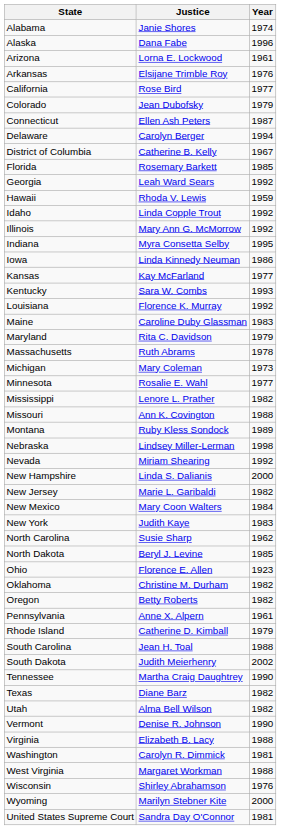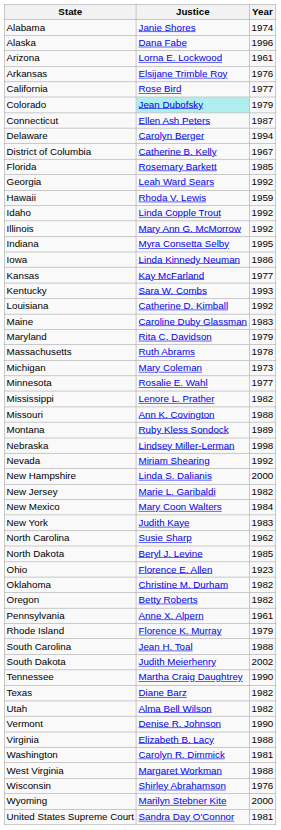 <table class="wikitable sortable">
 <tr>
 <th>State</th>
 <th>Justice</th>
 <th>Year</th>
 </tr>
 <tr>
 <td>Alabama</td>
 <td><a href='#'>Janie Shores</a></td>
 <td>1974</td>
 </tr>
 <tr>
 <td>Alaska</td>
 <td><a href='#'>Dana Fabe</a></td>
 <td>1996</td>
 </tr>
 <tr>
 <td>Arizona</td>
 <td><a href='#'>Lorna E. Lockwood</a></td>
 <td>1961</td>
 </tr>
 <tr>
 <td>Arkansas</td>
 <td><a href='#'>Elsijane Trimble Roy</a></td>
 <td>1976</td>
 </tr>
 <tr>
 <td>California</td>
 <td><a href='#'>Rose Bird</a></td>
 <td>1977</td>
 </tr>
 <tr>
 <td>Colorado</td>
-<td><a href='#'>Jean Dubofsky</a></td>
+<td style="background: paleturquoise;"><a href='#'>Jean Dubofsky</a></td>
 <td>1979</td>
 </tr>
 <tr>
 <td>Connecticut</td>
 <td><a href='#'>Ellen Ash Peters</a></td>
 <td>1987</td>
 </tr>
 <tr>
 <td>Delaware</td>
 <td><a href='#'>Carolyn Berger</a></td>
 <td>1994</td>
 </tr>
 <tr>
 <td>District of Columbia</td>
 <td><a href='#'>Catherine B. Kelly</a></td>
 <td>1967</td>
 </tr>
 <tr>
 <td>Florida</td>
 <td><a href='#'>Rosemary Barkett</a></td>
 <td>1985</td>
 </tr>
 <tr>
 <td>Georgia</td>
 <td><a href='#'>Leah Ward Sears</a></td>
 <td>1992</td>
 </tr>
 <tr>
 <td>Hawaii</td>
 <td><a href='#'>Rhoda V. Lewis</a></td>
 <td>1959</td>
 </tr>
 <tr>
 <td>Idaho</td>
 <td><a href='#'>Linda Copple Trout</a></td>
 <td>1992</td>
 </tr>
 <tr>
 <td>Illinois</td>
 <td><a href='#'>Mary Ann G. McMorrow</a></td>
 <td>1992</td>
 </tr>
 <tr>
 <td>Indiana</td>
 <td><a href='#'>Myra Consetta Selby</a></td>
 <td>1995</td>
 </tr>
 <tr>
 <td>Iowa</td>
 <td><a href='#'>Linda Kinnedy Neuman</a></td>
 <td>1986</td>
 </tr>
 <tr>
 <td>Kansas</td>
 <td><a href='#'>Kay McFarland</a></td>
 <td>1977</td>
 </tr>
 <tr>
 <td>Kentucky</td>
 <td><a href='#'>Sara W. Combs</a></td>
 <td>1993</td>
 </tr>
 <tr>
 <td>Louisiana</td>
-<td><a href='#'>Florence K. Murray</a></td>
+<td><a href='#'>Catherine D. Kimball</a></td>
 <td>1992</td>
 </tr>
 <tr>
 <td>Maine</td>
 <td><a href='#'>Caroline Duby Glassman</a></td>
 <td>1983</td>
 </tr>
 <tr>
 <td>Maryland</td>
 <td><a href='#'>Rita C. Davidson</a></td>
 <td>1979</td>
 </tr>
 <tr>
 <td>Massachusetts</td>
 <td><a href='#'>Ruth Abrams</a></td>
 <td>1978</td>
 </tr>
 <tr>
 <td>Michigan</td>
 <td><a href='#'>Mary Coleman</a></td>
 <td>1973</td>
 </tr>
 <tr>
 <td>Minnesota</td>
 <td><a href='#'>Rosalie E. Wahl</a></td>
 <td>1977</td>
 </tr>
 <tr>
 <td>Mississippi</td>
 <td><a href='#'>Lenore L. Prather</a></td>
 <td>1982</td>
 </tr>
 <tr>
 <td>Missouri</td>
 <td><a href='#'>Ann K. Covington</a></td>
 <td>1988</td>
 </tr>
 <tr>
 <td>Montana</td>
 <td><a href='#'>Ruby Kless Sondock</a></td>
 <td>1989</td>
 </tr>
 <tr>
 <td>Nebraska</td>
 <td><a href='#'>Lindsey Miller-Lerman</a></td>
 <td>1998</td>
 </tr>
 <tr>
 <td>Nevada</td>
 <td><a href='#'>Miriam Shearing</a></td>
 <td>1992</td>
 </tr>
 <tr>
 <td>New Hampshire</td>
 <td><a href='#'>Linda S. Dalianis</a></td>
 <td>2000</td>
 </tr>
 <tr>
 <td>New Jersey</td>
 <td><a href='#'>Marie L. Garibaldi</a></td>
 <td>1982</td>
 </tr>
 <tr>
 <td>New Mexico</td>
 <td><a href='#'>Mary Coon Walters</a></td>
 <td>1984</td>
 </tr>
 <tr>
 <td>New York</td>
 <td><a href='#'>Judith Kaye</a></td>
 <td>1983</td>
 </tr>
 <tr>
 <td>North Carolina</td>
 <td><a href='#'>Susie Sharp</a></td>
 <td>1962</td>
 </tr>
 <tr>
 <td>North Dakota</td>
 <td><a href='#'>Beryl J. Levine</a></td>
 <td>1985</td>
 </tr>
 <tr>
 <td>Ohio</td>
 <td><a href='#'>Florence E. Allen</a></td>
 <td>1923</td>
 </tr>
 <tr>
 <td>Oklahoma</td>
 <td><a href='#'>Christine M. Durham</a></td>
 <td>1982</td>
 </tr>
 <tr>
 <td>Oregon</td>
 <td><a href='#'>Betty Roberts</a></td>
 <td>1982</td>
 </tr>
 <tr>
 <td>Pennsylvania</td>
 <td><a href='#'>Anne X. Alpern</a></td>
 <td>1961</td>
 </tr>
 <tr>
 <td>Rhode Island</td>
-<td><a href='#'>Catherine D. Kimball</a></td>
+<td><a href='#'>Florence K. Murray</a></td>
 <td>1979</td>
 </tr>
 <tr>
 <td>South Carolina</td>
 <td><a href='#'>Jean H. Toal</a></td>
 <td>1988</td>
 </tr>
 <tr>
 <td>South Dakota</td>
 <td><a href='#'>Judith Meierhenry</a></td>
 <td>2002</td>
 </tr>
 <tr>
 <td>Tennessee</td>
 <td><a href='#'>Martha Craig Daughtrey</a></td>
 <td>1990</td>
 </tr>
 <tr>
 <td>Texas</td>
 <td><a href='#'>Diane Barz</a></td>
 <td>1982</td>
 </tr>
 <tr>
 <td>Utah</td>
 <td><a href='#'>Alma Bell Wilson</a></td>
 <td>1982</td>
 </tr>
 <tr>
 <td>Vermont</td>
 <td><a href='#'>Denise R. Johnson</a></td>
 <td>1990</td>
 </tr>
 <tr>
 <td>Virginia</td>
 <td><a href='#'>Elizabeth B. Lacy</a></td>
 <td>1988</td>
 </tr>
 <tr>
 <td>Washington</td>
 <td><a href='#'>Carolyn R. Dimmick</a></td>
 <td>1981</td>
 </tr>
 <tr>
 <td>West Virginia</td>
 <td><a href='#'>Margaret Workman</a></td>
 <td>1988</td>
 </tr>
 <tr>
 <td>Wisconsin</td>
 <td><a href='#'>Shirley Abrahamson</a></td>
 <td>1976</td>
 </tr>
 <tr>
 <td>Wyoming</td>
 <td><a href='#'>Marilyn Stebner Kite</a></td>
 <td>2000</td>
 </tr>
 <tr>
 <td>United States Supreme Court</td>
 <td><a href='#'>Sandra Day O'Connor</a></td>
 <td>1981</td>
 </tr>
 </table>
